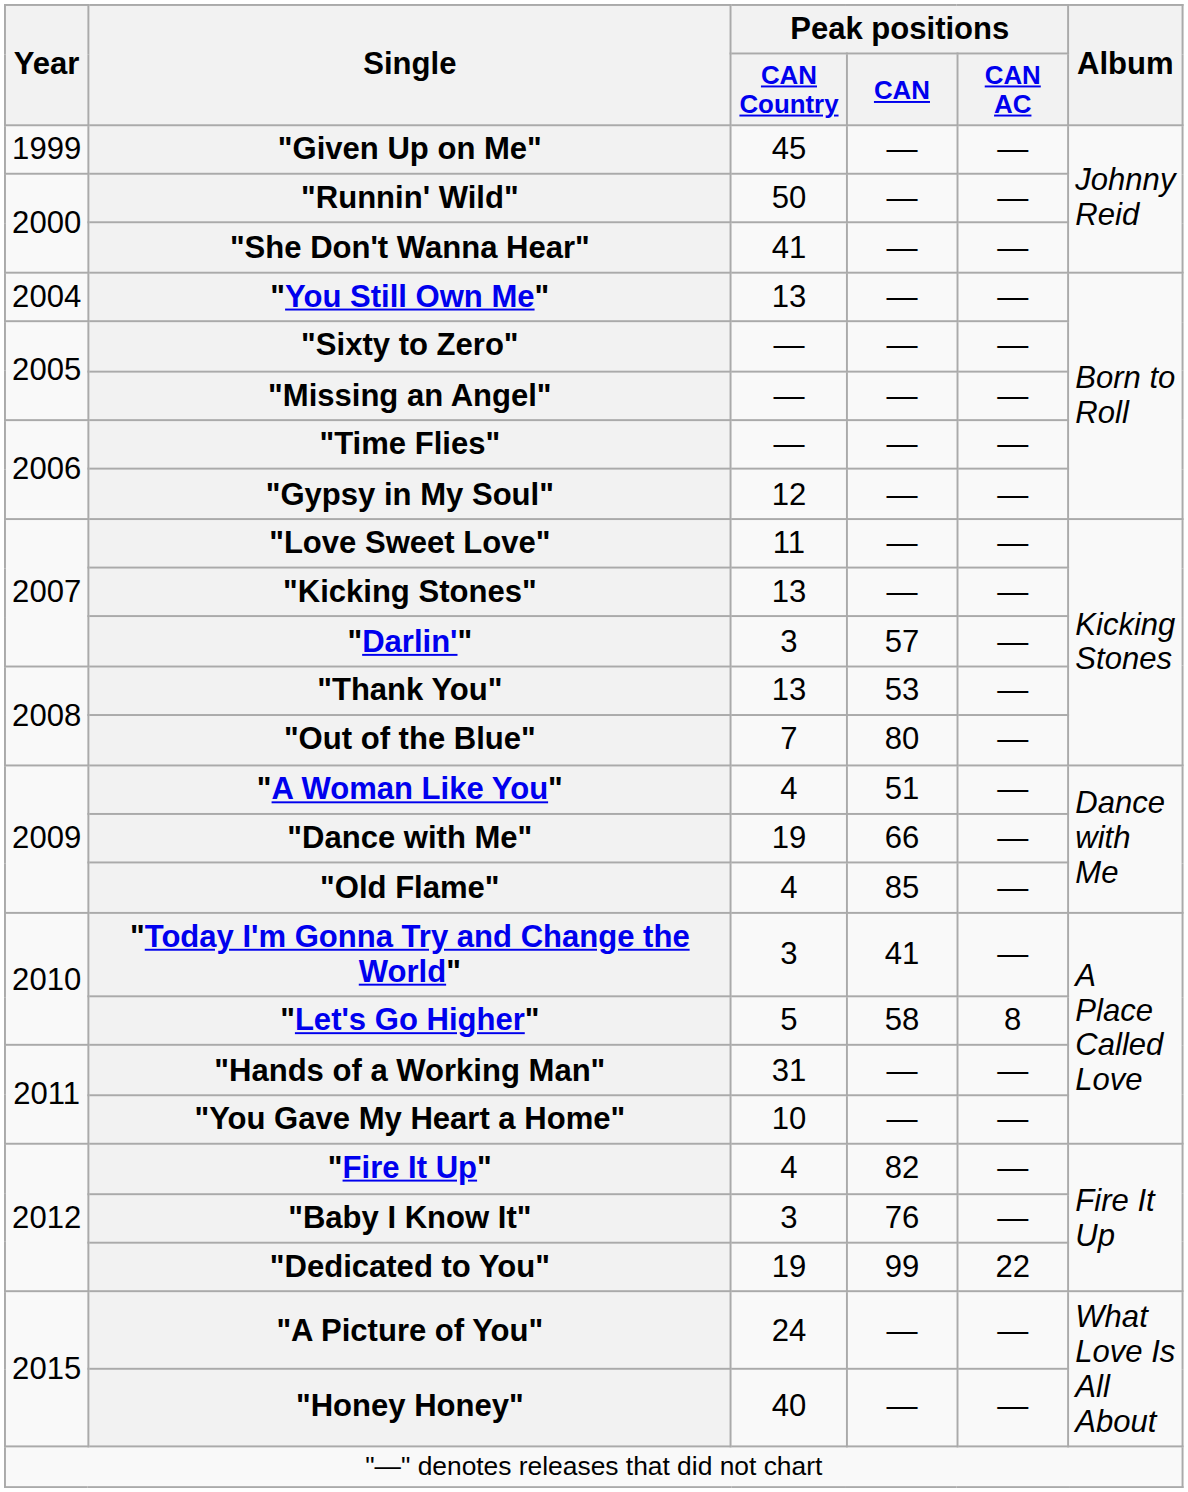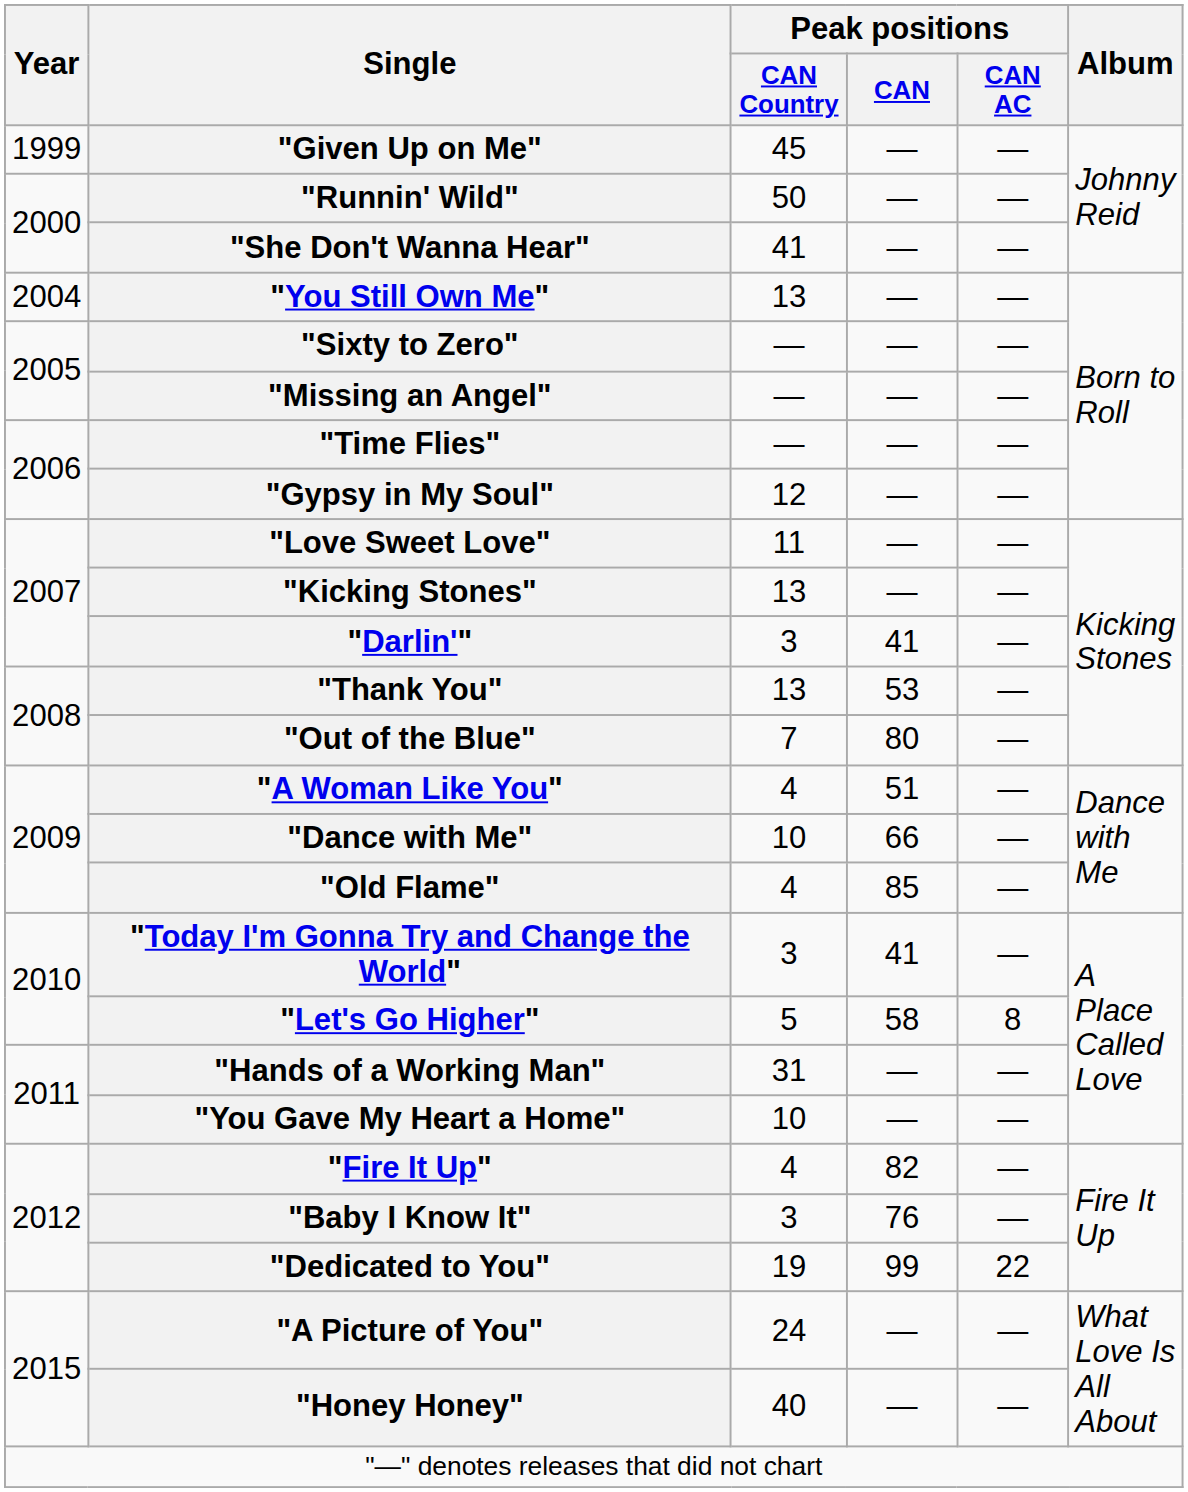 <table class="wikitable plainrowheaders" style="text-align:center;">
 <tr>
 <th rowspan="2">Year</th>
 <th rowspan="2" style="width:22em;">Single</th>
 <th colspan="3">Peak positions</th>
 <th rowspan="2">Album</th>
 </tr>
 <tr style="font-size:smaller;">
 <th style="width:4em;"><a href='#'>CAN Country</a><br></th>
 <th style="width:4em;"><a href='#'>CAN</a><br></th>
 <th style="width:4em;"><a href='#'>CAN AC</a><br></th>
 </tr>
 <tr>
 <td>1999</td>
 <th scope="row">"Given Up on Me"</th>
 <td>45</td>
 <td>—</td>
 <td>—</td>
 <td align="left" rowspan="3"><em>Johnny Reid</em></td>
 </tr>
 <tr>
 <td rowspan="2">2000</td>
 <th scope="row">"Runnin' Wild"</th>
 <td>50</td>
 <td>—</td>
 <td>—</td>
 </tr>
 <tr>
 <th scope="row">"She Don't Wanna Hear"</th>
 <td>41</td>
 <td>—</td>
 <td>—</td>
 </tr>
 <tr>
 <td>2004</td>
 <th scope="row">"<a href='#'>You Still Own Me</a>"</th>
 <td>13</td>
 <td>—</td>
 <td>—</td>
 <td align="left" rowspan="5"><em>Born to Roll</em></td>
 </tr>
 <tr>
 <td rowspan="2">2005</td>
 <th scope="row">"Sixty to Zero"</th>
 <td>—</td>
 <td>—</td>
 <td>—</td>
 </tr>
 <tr>
 <th scope="row">"Missing an Angel"</th>
 <td>—</td>
 <td>—</td>
 <td>—</td>
 </tr>
 <tr>
 <td rowspan="2">2006</td>
 <th scope="row">"Time Flies"</th>
 <td>—</td>
 <td>—</td>
 <td>—</td>
 </tr>
 <tr>
 <th scope="row">"Gypsy in My Soul"</th>
 <td>12</td>
 <td>—</td>
 <td>—</td>
 </tr>
 <tr>
 <td rowspan="3">2007</td>
 <th scope="row">"Love Sweet Love"</th>
 <td>11</td>
 <td>—</td>
 <td>—</td>
 <td align="left" rowspan="5"><em>Kicking Stones</em></td>
 </tr>
 <tr>
 <th scope="row">"Kicking Stones"</th>
 <td>13</td>
 <td>—</td>
 <td>—</td>
 </tr>
 <tr>
 <th scope="row">"<a href='#'>Darlin'</a>"</th>
 <td>3</td>
-<td>57</td>
+<td>41</td>
 <td>—</td>
 </tr>
 <tr>
 <td rowspan="2">2008</td>
 <th scope="row">"Thank You"</th>
 <td>13</td>
 <td>53</td>
 <td>—</td>
 </tr>
 <tr>
 <th scope="row">"Out of the Blue"</th>
 <td>7</td>
 <td>80</td>
 <td>—</td>
 </tr>
 <tr>
 <td rowspan="3">2009</td>
 <th scope="row">"<a href='#'>A Woman Like You</a>"</th>
 <td>4</td>
 <td>51</td>
 <td>—</td>
 <td align="left" rowspan="3"><em>Dance with Me</em></td>
 </tr>
 <tr>
 <th scope="row">"Dance with Me"</th>
-<td>19</td>
+<td>10</td>
 <td>66</td>
 <td>—</td>
 </tr>
 <tr>
 <th scope="row">"Old Flame"</th>
 <td>4</td>
 <td>85</td>
 <td>—</td>
 </tr>
 <tr>
 <td rowspan="2">2010</td>
 <th scope="row">"<a href='#'>Today I'm Gonna Try and Change the World</a>"</th>
 <td>3</td>
 <td>41</td>
 <td>—</td>
 <td align="left" rowspan="4"><em>A Place Called Love</em></td>
 </tr>
 <tr>
 <th scope="row">"<a href='#'>Let's Go Higher</a>"</th>
 <td>5</td>
 <td>58</td>
 <td>8</td>
 </tr>
 <tr>
 <td rowspan="2">2011</td>
 <th scope="row">"Hands of a Working Man"</th>
 <td>31</td>
 <td>—</td>
 <td>—</td>
 </tr>
 <tr>
 <th scope="row">"You Gave My Heart a Home"</th>
 <td>10</td>
 <td>—</td>
 <td>—</td>
 </tr>
 <tr>
 <td rowspan="3">2012</td>
 <th scope="row">"<a href='#'>Fire It Up</a>"</th>
 <td>4</td>
 <td>82</td>
 <td>—</td>
 <td align="left" rowspan="3"><em>Fire It Up</em></td>
 </tr>
 <tr>
 <th scope="row">"Baby I Know It"</th>
 <td>3</td>
 <td>76</td>
 <td>—</td>
 </tr>
 <tr>
 <th scope="row">"Dedicated to You"</th>
 <td>19</td>
 <td>99</td>
 <td>22</td>
 </tr>
 <tr>
 <td rowspan="2">2015</td>
 <th scope="row">"A Picture of You"</th>
 <td>24</td>
 <td>—</td>
 <td>—</td>
 <td align="left" rowspan="2"><em>What Love Is All About</em></td>
 </tr>
 <tr>
 <th scope="row">"Honey Honey"</th>
 <td>40</td>
 <td>—</td>
 <td>—</td>
 </tr>
 <tr>
 <td colspan="6" style="font-size:85%">"—" denotes releases that did not chart</td>
 </tr>
 </table>
